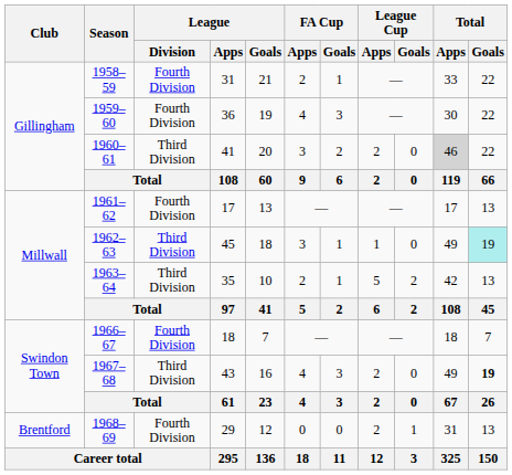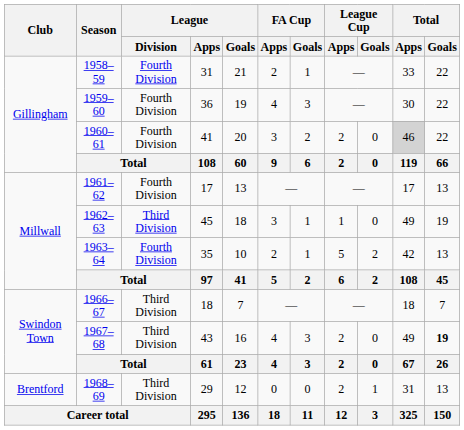 <table class="wikitable" style="text-align: center;">
 <tr>
 <th rowspan="2">Club</th>
 <th rowspan="2">Season</th>
 <th colspan="3">League</th>
 <th colspan="2">FA Cup</th>
 <th colspan="2">League Cup</th>
 <th colspan="2">Total</th>
 </tr>
 <tr>
 <th>Division</th>
 <th>Apps</th>
 <th>Goals</th>
 <th>Apps</th>
 <th>Goals</th>
 <th>Apps</th>
 <th>Goals</th>
 <th>Apps</th>
 <th>Goals</th>
 </tr>
 <tr>
 <td rowspan="4"><a href='#'>Gillingham</a></td>
 <td><a href='#'>1958–59</a></td>
 <td><a href='#'>Fourth Division</a></td>
 <td>31</td>
 <td>21</td>
 <td>2</td>
 <td>1</td>
 <td colspan="2">—</td>
 <td>33</td>
 <td>22</td>
 </tr>
 <tr>
 <td><a href='#'>1959–60</a></td>
 <td>Fourth Division</td>
 <td>36</td>
 <td>19</td>
 <td>4</td>
 <td>3</td>
 <td colspan="2">—</td>
 <td>30</td>
 <td>22</td>
 </tr>
 <tr>
 <td><a href='#'>1960–61</a></td>
-<td>Third Division</td>
+<td>Fourth Division</td>
 <td>41</td>
 <td>20</td>
 <td>3</td>
 <td>2</td>
 <td>2</td>
 <td>0</td>
 <td style="background: lightgrey;">46</td>
 <td>22</td>
 </tr>
 <tr>
 <th colspan="2">Total</th>
 <th>108</th>
 <th>60</th>
 <th>9</th>
 <th>6</th>
 <th>2</th>
 <th>0</th>
 <th>119</th>
 <th>66</th>
 </tr>
 <tr>
 <td rowspan="4"><a href='#'>Millwall</a></td>
 <td><a href='#'>1961–62</a></td>
 <td>Fourth Division</td>
 <td>17</td>
 <td>13</td>
 <td colspan="2">—</td>
 <td colspan="2">—</td>
 <td>17</td>
 <td>13</td>
 </tr>
 <tr>
 <td><a href='#'>1962–63</a></td>
 <td><a href='#'>Third Division</a></td>
 <td>45</td>
 <td>18</td>
 <td>3</td>
 <td>1</td>
 <td>1</td>
 <td>0</td>
 <td>49</td>
-<td style="background: paleturquoise;">19</td>
+<td>19</td>
 </tr>
 <tr>
 <td><a href='#'>1963–64</a></td>
-<td>Third Division</td>
+<td><a href='#'>Fourth Division</a></td>
 <td>35</td>
 <td>10</td>
 <td>2</td>
 <td>1</td>
 <td>5</td>
 <td>2</td>
 <td>42</td>
 <td>13</td>
 </tr>
 <tr>
 <th colspan="2">Total</th>
 <th>97</th>
 <th>41</th>
 <th>5</th>
 <th>2</th>
 <th>6</th>
 <th>2</th>
 <th>108</th>
 <th>45</th>
 </tr>
 <tr>
 <td rowspan="3"><a href='#'>Swindon Town</a></td>
 <td><a href='#'>1966–67</a></td>
-<td><a href='#'>Fourth Division</a></td>
+<td>Third Division</td>
 <td>18</td>
 <td>7</td>
 <td colspan="2">—</td>
 <td colspan="2">—</td>
 <td>18</td>
 <td>7</td>
 </tr>
 <tr>
 <td><a href='#'>1967–68</a></td>
 <td>Third Division</td>
 <td>43</td>
 <td>16</td>
 <td>4</td>
 <td>3</td>
 <td>2</td>
 <td>0</td>
 <td>49</td>
 <td><strong>19</strong></td>
 </tr>
 <tr>
 <th colspan="2">Total</th>
 <th>61</th>
 <th>23</th>
 <th>4</th>
 <th>3</th>
 <th>2</th>
 <th>0</th>
 <th>67</th>
 <th>26</th>
 </tr>
 <tr>
 <td><a href='#'>Brentford</a></td>
 <td><a href='#'>1968–69</a></td>
-<td>Fourth Division</td>
+<td>Third Division</td>
 <td>29</td>
 <td>12</td>
 <td>0</td>
 <td>0</td>
 <td>2</td>
 <td>1</td>
 <td>31</td>
 <td>13</td>
 </tr>
 <tr>
 <th colspan="3">Career total</th>
 <th>295</th>
 <th>136</th>
 <th>18</th>
 <th>11</th>
 <th>12</th>
 <th>3</th>
 <th>325</th>
 <th>150</th>
 </tr>
 </table>
